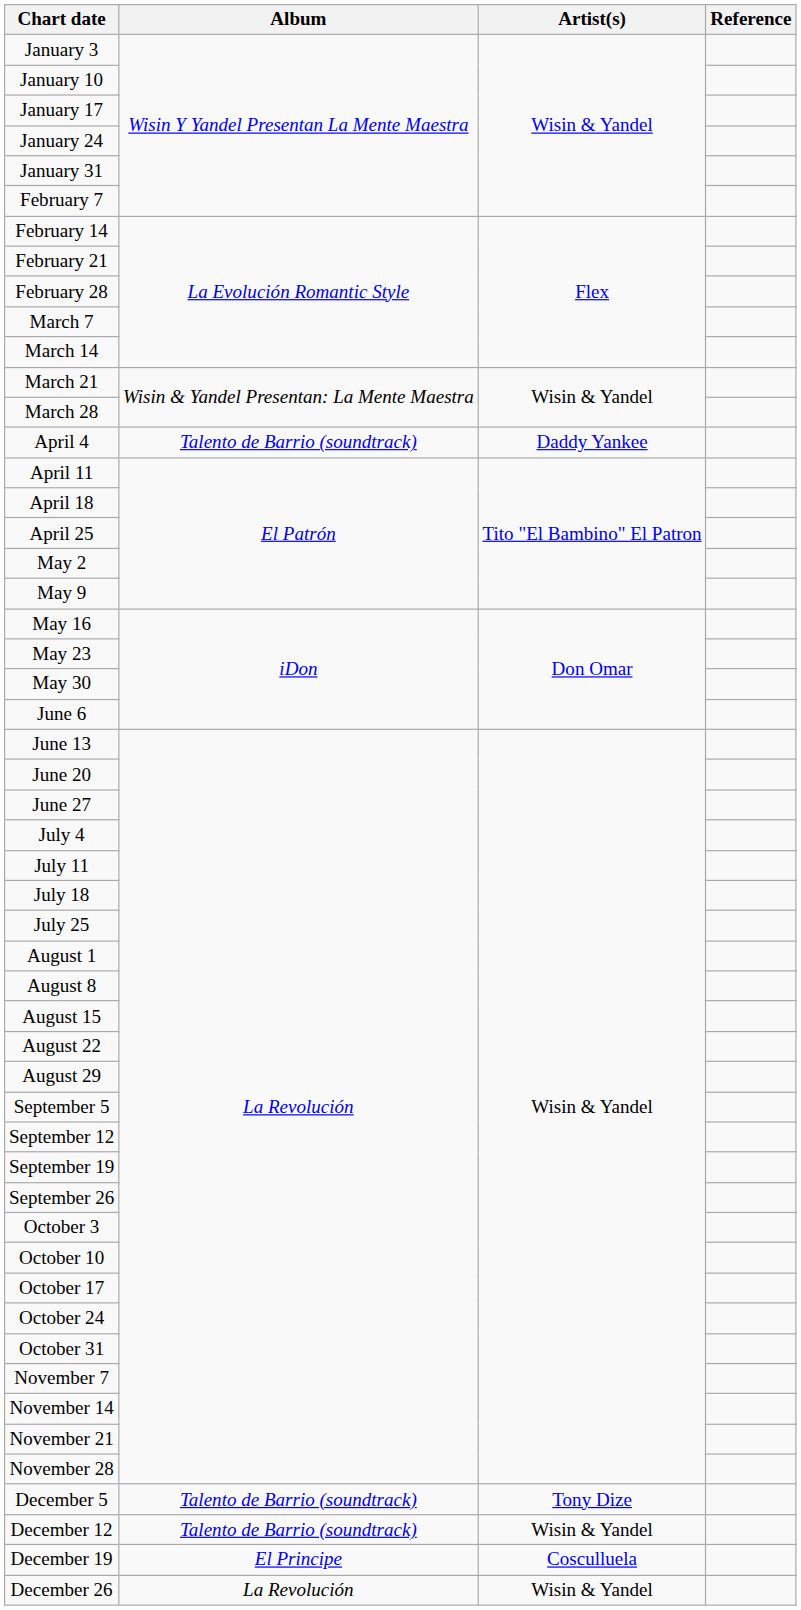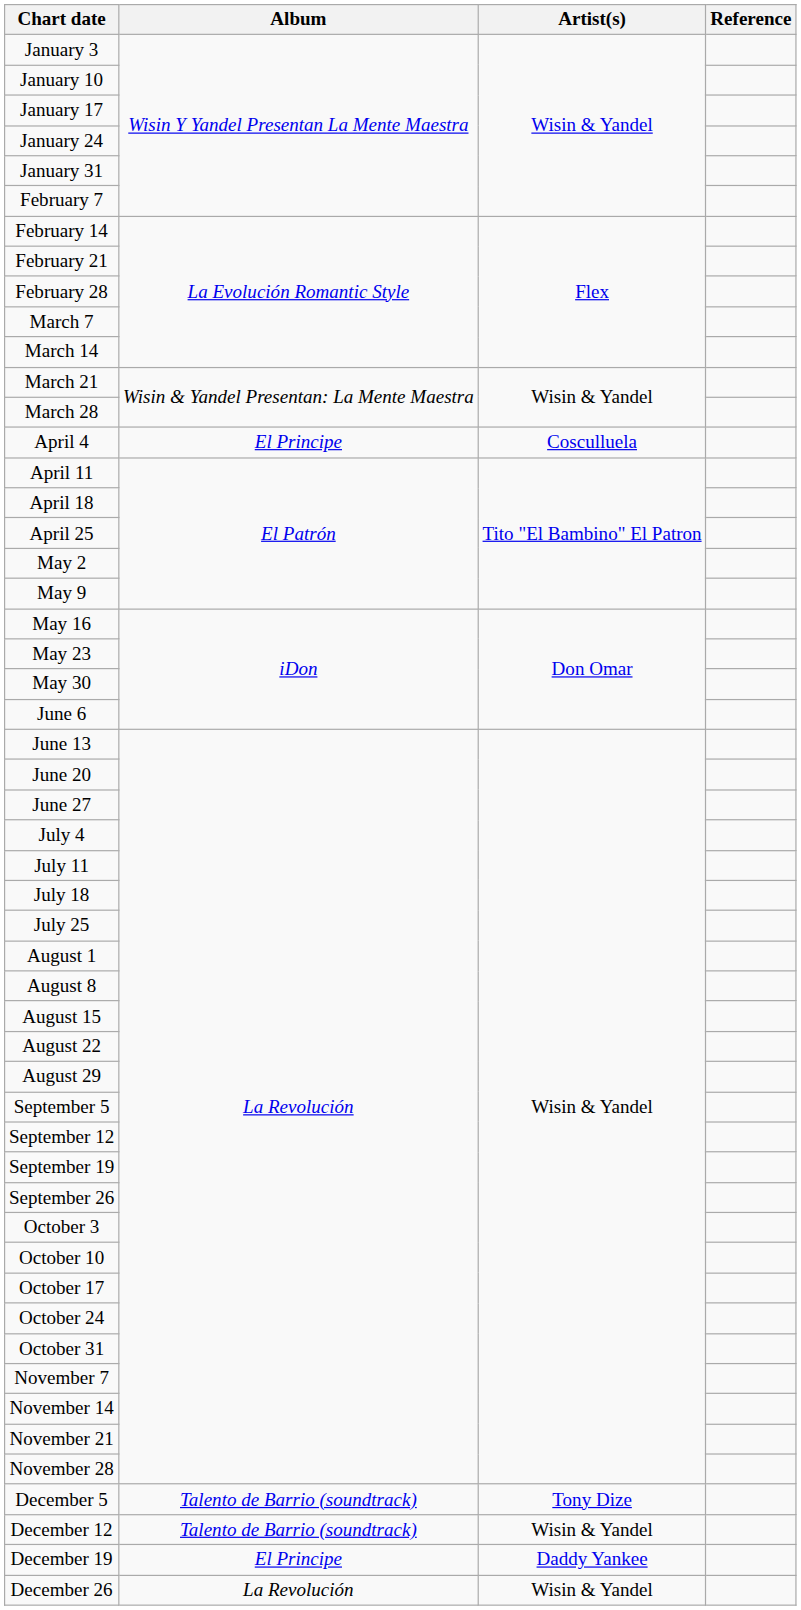 <table class="wikitable" border="1" style="text-align: center">
 <tr>
 <th>Chart date</th>
 <th>Album</th>
 <th>Artist(s)</th>
 <th class="unsortable">Reference</th>
 </tr>
 <tr>
 <td>January 3</td>
 <td rowspan="6"><em><a href='#'>Wisin Y Yandel Presentan La Mente Maestra</a></em></td>
 <td rowspan="6"><a href='#'>Wisin & Yandel</a></td>
 <td></td>
 </tr>
 <tr>
 <td>January 10</td>
 <td></td>
 </tr>
 <tr>
 <td>January 17</td>
 <td></td>
 </tr>
 <tr>
 <td>January 24</td>
 <td></td>
 </tr>
 <tr>
 <td>January 31</td>
 <td></td>
 </tr>
 <tr>
 <td>February 7</td>
 <td></td>
 </tr>
 <tr>
 <td>February 14</td>
 <td rowspan=5><em><a href='#'>La Evolución Romantic Style</a></em></td>
 <td rowspan=5><a href='#'>Flex</a></td>
 <td></td>
 </tr>
 <tr>
 <td>February 21</td>
 <td></td>
 </tr>
 <tr>
 <td>February 28</td>
 <td></td>
 </tr>
 <tr>
 <td>March 7</td>
 <td></td>
 </tr>
 <tr>
 <td>March 14</td>
 <td></td>
 </tr>
 <tr>
 <td>March 21</td>
 <td rowspan="2"><em>Wisin & Yandel Presentan: La Mente Maestra</em></td>
 <td rowspan="2">Wisin & Yandel</td>
 <td></td>
 </tr>
 <tr>
 <td>March 28</td>
 <td></td>
 </tr>
 <tr>
 <td>April 4</td>
-<td><em><a href='#'>Talento de Barrio (soundtrack)</a></em></td>
-<td><a href='#'>Daddy Yankee</a></td>
+<td><em><a href='#'>El Principe</a></em></td>
+<td><a href='#'>Cosculluela</a></td>
 <td></td>
 </tr>
 <tr>
 <td>April 11</td>
 <td rowspan=5><em><a href='#'>El Patrón</a></em></td>
 <td rowspan=5><a href='#'>Tito "El Bambino" El Patron</a></td>
 <td></td>
 </tr>
 <tr>
 <td>April 18</td>
 <td></td>
 </tr>
 <tr>
 <td>April 25</td>
 <td></td>
 </tr>
 <tr>
 <td>May 2</td>
 <td></td>
 </tr>
 <tr>
 <td>May 9</td>
 <td></td>
 </tr>
 <tr>
 <td>May 16</td>
 <td rowspan=4><em><a href='#'>iDon</a></em></td>
 <td rowspan=4><a href='#'>Don Omar</a></td>
 <td></td>
 </tr>
 <tr>
 <td>May 23</td>
 <td></td>
 </tr>
 <tr>
 <td>May 30</td>
 <td></td>
 </tr>
 <tr>
 <td>June 6</td>
 <td></td>
 </tr>
 <tr>
 <td>June 13</td>
 <td rowspan=25><em><a href='#'>La Revolución</a></em></td>
 <td rowspan=25>Wisin & Yandel</td>
 <td></td>
 </tr>
 <tr>
 <td>June 20</td>
 <td></td>
 </tr>
 <tr>
 <td>June 27</td>
 <td></td>
 </tr>
 <tr>
 <td>July 4</td>
 <td></td>
 </tr>
 <tr>
 <td>July 11</td>
 <td></td>
 </tr>
 <tr>
 <td>July 18</td>
 <td></td>
 </tr>
 <tr>
 <td>July 25</td>
 <td></td>
 </tr>
 <tr>
 <td>August 1</td>
 <td></td>
 </tr>
 <tr>
 <td>August 8</td>
 <td></td>
 </tr>
 <tr>
 <td>August 15</td>
 <td></td>
 </tr>
 <tr>
 <td>August 22</td>
 <td></td>
 </tr>
 <tr>
 <td>August 29</td>
 <td></td>
 </tr>
 <tr>
 <td>September 5</td>
 <td></td>
 </tr>
 <tr>
 <td>September 12</td>
 <td></td>
 </tr>
 <tr>
 <td>September 19</td>
 <td></td>
 </tr>
 <tr>
 <td>September 26</td>
 <td></td>
 </tr>
 <tr>
 <td>October 3</td>
 <td></td>
 </tr>
 <tr>
 <td>October 10</td>
 <td></td>
 </tr>
 <tr>
 <td>October 17</td>
 <td></td>
 </tr>
 <tr>
 <td>October 24</td>
 <td></td>
 </tr>
 <tr>
 <td>October 31</td>
 <td></td>
 </tr>
 <tr>
 <td>November 7</td>
 <td></td>
 </tr>
 <tr>
 <td>November 14</td>
 <td></td>
 </tr>
 <tr>
 <td>November 21</td>
 <td></td>
 </tr>
 <tr>
 <td>November 28</td>
 <td></td>
 </tr>
 <tr>
 <td>December 5</td>
 <td><em><a href='#'>Talento de Barrio (soundtrack)</a></em></td>
 <td><a href='#'>Tony Dize</a></td>
 <td></td>
 </tr>
 <tr>
 <td>December 12</td>
 <td><em><a href='#'>Talento de Barrio (soundtrack)</a></em></td>
 <td>Wisin & Yandel</td>
 <td></td>
 </tr>
 <tr>
 <td>December 19</td>
 <td><em><a href='#'>El Principe</a></em></td>
-<td><a href='#'>Cosculluela</a></td>
+<td><a href='#'>Daddy Yankee</a></td>
 <td></td>
 </tr>
 <tr>
 <td>December 26</td>
 <td><em>La Revolución</em></td>
 <td>Wisin & Yandel</td>
 <td></td>
 </tr>
 </table>
